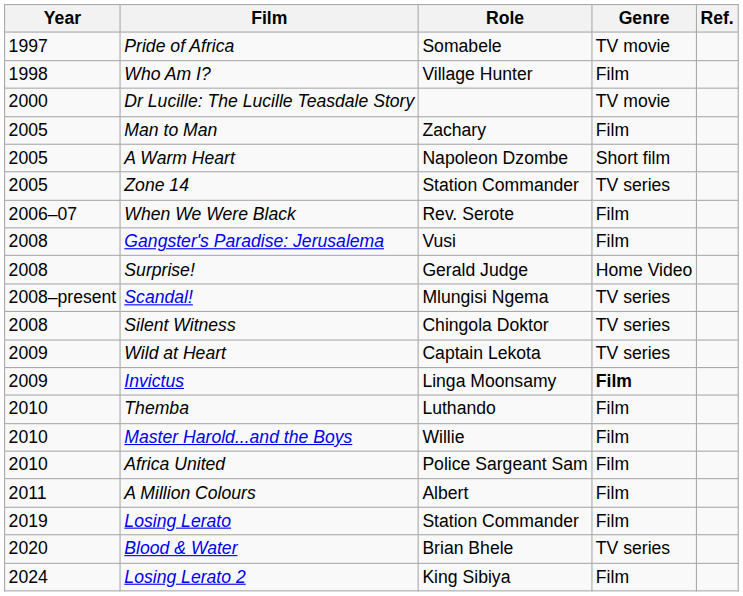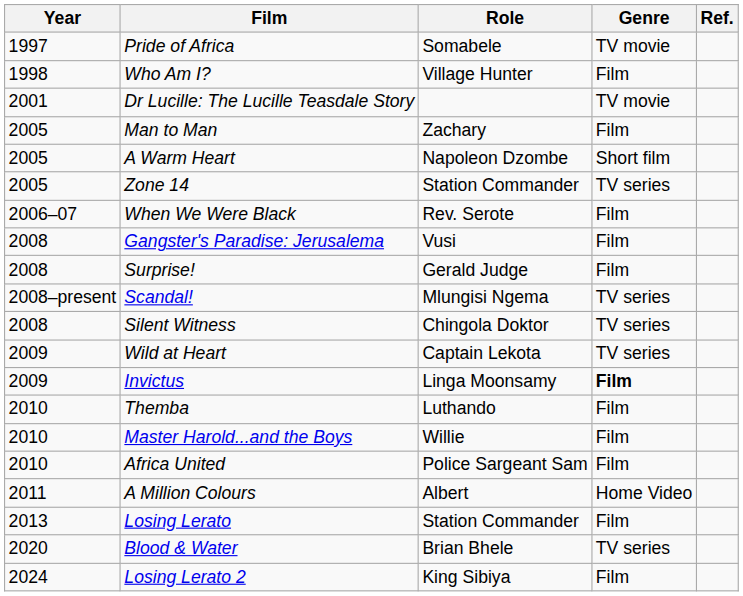 <table class="wikitable">
 <tr>
 <th>Year</th>
 <th>Film</th>
 <th>Role</th>
 <th>Genre</th>
 <th>Ref.</th>
 </tr>
 <tr>
 <td>1997</td>
 <td><em>Pride of Africa</em></td>
 <td>Somabele</td>
 <td>TV movie</td>
 <td></td>
 </tr>
 <tr>
 <td>1998</td>
 <td><em>Who Am I?</em></td>
 <td>Village Hunter</td>
 <td>Film</td>
 <td></td>
 </tr>
 <tr>
-<td>2000</td>
+<td>2001</td>
 <td><em>Dr Lucille: The Lucille Teasdale Story</em></td>
 <td></td>
 <td>TV movie</td>
 <td></td>
 </tr>
 <tr>
 <td>2005</td>
 <td><em>Man to Man</em></td>
 <td>Zachary</td>
 <td>Film</td>
 <td></td>
 </tr>
 <tr>
 <td>2005</td>
 <td><em>A Warm Heart</em></td>
 <td>Napoleon Dzombe</td>
 <td>Short film</td>
 <td></td>
 </tr>
 <tr>
 <td>2005</td>
 <td><em>Zone 14</em></td>
 <td>Station Commander</td>
 <td>TV series</td>
 <td></td>
 </tr>
 <tr>
 <td>2006–07</td>
 <td><em>When We Were Black</em></td>
 <td>Rev. Serote</td>
 <td>Film</td>
 <td></td>
 </tr>
 <tr>
 <td>2008</td>
 <td><em><a href='#'>Gangster's Paradise: Jerusalema</a></em></td>
 <td>Vusi</td>
 <td>Film</td>
 <td></td>
 </tr>
 <tr>
 <td>2008</td>
 <td><em>Surprise!</em></td>
 <td>Gerald Judge</td>
-<td>Home Video</td>
+<td>Film</td>
 <td></td>
 </tr>
 <tr>
 <td>2008–present</td>
 <td><em><a href='#'>Scandal!</a></em></td>
 <td>Mlungisi Ngema</td>
 <td>TV series</td>
 <td></td>
 </tr>
 <tr>
 <td>2008</td>
 <td><em>Silent Witness</em></td>
 <td>Chingola Doktor</td>
 <td>TV series</td>
 <td></td>
 </tr>
 <tr>
 <td>2009</td>
 <td><em>Wild at Heart</em></td>
 <td>Captain Lekota</td>
 <td>TV series</td>
 <td></td>
 </tr>
 <tr>
 <td>2009</td>
 <td><em><a href='#'>Invictus</a></em></td>
 <td>Linga Moonsamy</td>
 <td><strong>Film</strong></td>
 <td></td>
 </tr>
 <tr>
 <td>2010</td>
 <td><em>Themba</em></td>
 <td>Luthando</td>
 <td>Film</td>
 <td></td>
 </tr>
 <tr>
 <td>2010</td>
 <td><em><a href='#'>Master Harold...and the Boys</a></em></td>
 <td>Willie</td>
 <td>Film</td>
 <td></td>
 </tr>
 <tr>
 <td>2010</td>
 <td><em>Africa United</em></td>
 <td>Police Sargeant Sam</td>
 <td>Film</td>
 <td></td>
 </tr>
 <tr>
 <td>2011</td>
 <td><em>A Million Colours</em></td>
 <td>Albert</td>
-<td>Film</td>
+<td>Home Video</td>
 <td></td>
 </tr>
 <tr>
-<td>2019</td>
+<td>2013</td>
 <td><em><a href='#'>Losing Lerato</a></em></td>
 <td>Station Commander</td>
 <td>Film</td>
 <td></td>
 </tr>
 <tr>
 <td>2020</td>
 <td><em><a href='#'>Blood & Water</a></em></td>
 <td>Brian Bhele</td>
 <td>TV series</td>
 <td></td>
 </tr>
 <tr>
 <td>2024</td>
 <td><em><a href='#'>Losing Lerato 2</a></em></td>
 <td>King Sibiya</td>
 <td>Film</td>
 <td></td>
 </tr>
 </table>
